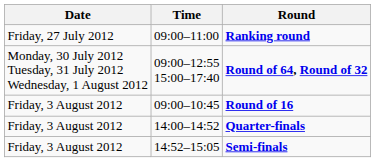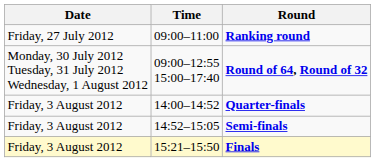 <table class="wikitable">
 <tr>
 <th>Date</th>
 <th>Time</th>
 <th>Round</th>
 </tr>
 <tr>
 <td>Friday, 27 July 2012</td>
 <td>09:00–11:00</td>
 <td><strong><a href='#'>Ranking round</a></strong></td>
 </tr>
 <tr>
 <td>Monday, 30 July 2012<br>Tuesday, 31 July 2012<br>Wednesday, 1 August 2012</td>
 <td>09:00–12:55<br>15:00–17:40</td>
 <td><strong><a href='#'>Round of 64</a>, <a href='#'>Round of 32</a></strong></td>
 </tr>
 <tr>
 <td>Friday, 3 August 2012</td>
-<td>09:00–10:45</td>
-<td><strong><a href='#'>Round of 16</a></strong></td>
-</tr>
-<tr>
-<td>Friday, 3 August 2012</td>
 <td>14:00–14:52</td>
 <td><strong><a href='#'>Quarter-finals</a></strong></td>
 </tr>
 <tr>
 <td>Friday, 3 August 2012</td>
 <td>14:52–15:05</td>
 <td><strong><a href='#'>Semi-finals</a></strong></td>
 </tr>
+<tr>
+<td style=background:lemonchiffon>Friday, 3 August 2012</td>
+<td style=background:lemonchiffon>15:21–15:50</td>
+<td style=background:lemonchiffon><strong><a href='#'>Finals</a></strong></td>
+</tr>
 </table>
